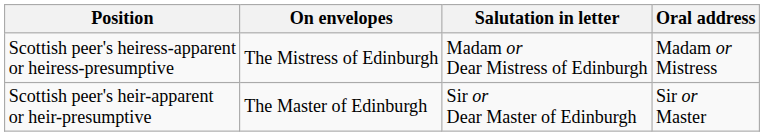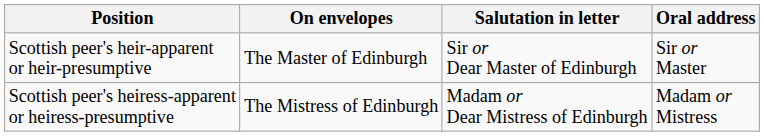 <table class="wikitable">
 <tr>
 <th>Position</th>
 <th>On envelopes</th>
 <th>Salutation in letter</th>
 <th>Oral address</th>
 </tr>
 <tr>
+<td>Scottish peer's heir-apparent<br>or heir-presumptive</td>
+<td>The Master of Edinburgh</td>
+<td>Sir <em>or</em><br>Dear Master of Edinburgh</td>
+<td>Sir <em>or</em><br>Master</td>
+</tr>
+<tr>
 <td>Scottish peer's heiress-apparent<br>or heiress-presumptive</td>
 <td>The Mistress of Edinburgh</td>
 <td>Madam <em>or</em><br>Dear Mistress of Edinburgh</td>
 <td>Madam <em>or</em><br>Mistress</td>
 </tr>
-<tr>
-<td>Scottish peer's heir-apparent<br>or heir-presumptive</td>
-<td>The Master of Edinburgh</td>
-<td>Sir <em>or</em><br>Dear Master of Edinburgh</td>
-<td>Sir <em>or</em><br>Master</td>
-</tr>
 </table>
